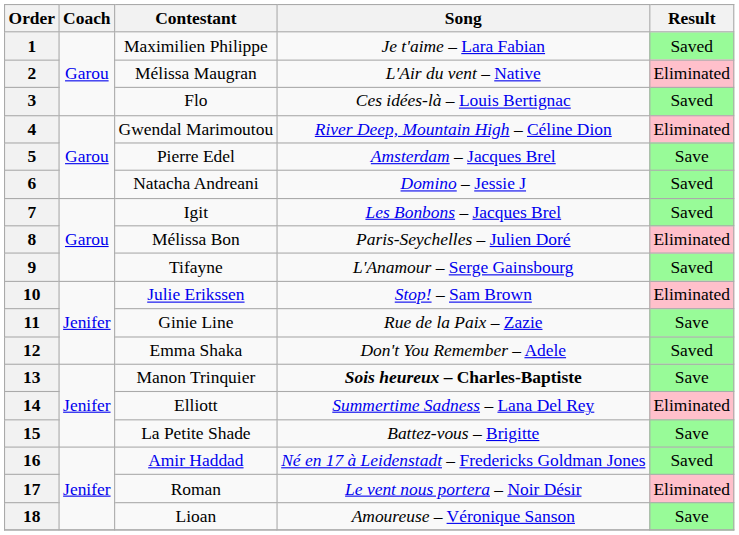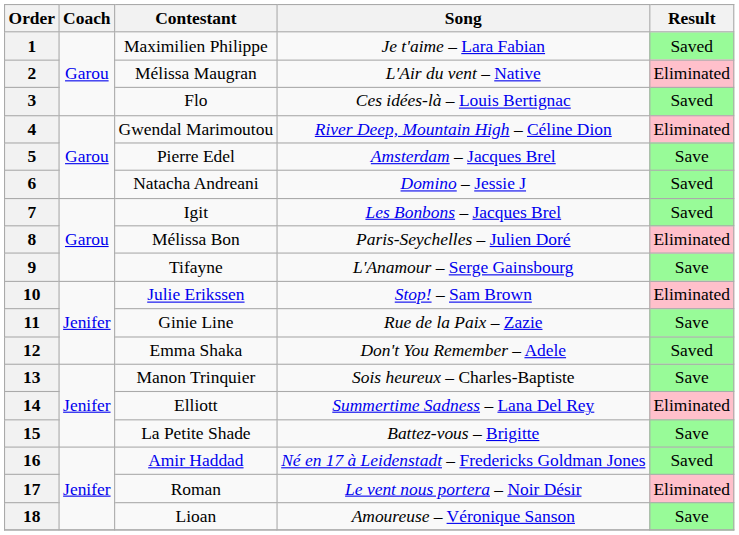 <table class="wikitable sortable" style="text-align: center; width: auto;">
 <tr>
 <th>Order</th>
 <th>Coach</th>
 <th>Contestant</th>
 <th>Song</th>
 <th>Result</th>
 </tr>
 <tr>
 <th>1</th>
 <td rowspan=3><a href='#'>Garou</a></td>
 <td>Maximilien Philippe</td>
 <td><em>Je t'aime</em> – <a href='#'>Lara Fabian</a></td>
 <td style="background:palegreen">Saved</td>
 </tr>
 <tr>
 <th>2</th>
 <td>Mélissa Maugran</td>
 <td><em>L'Air du vent</em> – <a href='#'>Native</a></td>
 <td style="background:pink">Eliminated</td>
 </tr>
 <tr>
 <th>3</th>
 <td>Flo</td>
 <td><em>Ces idées-là</em> – <a href='#'>Louis Bertignac</a></td>
 <td style="background:palegreen">Saved</td>
 </tr>
 <tr>
 <th>4</th>
 <td rowspan=3><a href='#'>Garou</a></td>
 <td>Gwendal Marimoutou</td>
 <td><em><a href='#'>River Deep, Mountain High</a></em> – <a href='#'>Céline Dion</a></td>
 <td style="background:pink">Eliminated</td>
 </tr>
 <tr>
 <th>5</th>
 <td>Pierre Edel</td>
 <td><em><a href='#'>Amsterdam</a></em> – <a href='#'>Jacques Brel</a></td>
 <td style="background:palegreen">Save</td>
 </tr>
 <tr>
 <th>6</th>
 <td>Natacha Andreani</td>
 <td><em><a href='#'>Domino</a></em> – <a href='#'>Jessie J</a></td>
 <td style="background:palegreen">Saved</td>
 </tr>
 <tr>
 <th>7</th>
 <td rowspan=3><a href='#'>Garou</a></td>
 <td>Igit</td>
 <td><em><a href='#'>Les Bonbons</a></em> – <a href='#'>Jacques Brel</a></td>
 <td style="background:palegreen">Saved</td>
 </tr>
 <tr>
 <th>8</th>
 <td>Mélissa Bon</td>
 <td><em>Paris-Seychelles</em> – <a href='#'>Julien Doré</a></td>
 <td style="background:pink">Eliminated</td>
 </tr>
 <tr>
 <th>9</th>
 <td>Tifayne</td>
 <td><em>L'Anamour</em> – <a href='#'>Serge Gainsbourg</a></td>
-<td style="background:palegreen">Saved</td>
+<td style="background:palegreen">Save</td>
 </tr>
 <tr>
 <th>10</th>
 <td rowspan=3><a href='#'>Jenifer</a></td>
 <td><a href='#'>Julie Erikssen</a></td>
 <td><em><a href='#'>Stop!</a></em> – <a href='#'>Sam Brown</a></td>
 <td style="background:pink">Eliminated</td>
 </tr>
 <tr>
 <th>11</th>
 <td>Ginie Line</td>
 <td><em>Rue de la Paix</em> – <a href='#'>Zazie</a></td>
 <td style="background:palegreen">Save</td>
 </tr>
 <tr>
 <th>12</th>
 <td>Emma Shaka</td>
 <td><em>Don't You Remember</em> – <a href='#'>Adele</a></td>
 <td style="background:palegreen">Saved</td>
 </tr>
 <tr>
 <th>13</th>
 <td rowspan=3><a href='#'>Jenifer</a></td>
 <td>Manon Trinquier</td>
-<td><strong><em>Sois heureux</em> – Charles-Baptiste</strong></td>
+<td><em>Sois heureux</em> – Charles-Baptiste</td>
 <td style="background:palegreen">Save</td>
 </tr>
 <tr>
 <th>14</th>
 <td>Elliott</td>
 <td><em><a href='#'>Summertime Sadness</a></em> – <a href='#'>Lana Del Rey</a></td>
 <td style="background:pink">Eliminated</td>
 </tr>
 <tr>
 <th>15</th>
 <td>La Petite Shade</td>
 <td><em>Battez-vous</em> – <a href='#'>Brigitte</a></td>
 <td style="background:palegreen">Save</td>
 </tr>
 <tr>
 <th>16</th>
 <td rowspan=3><a href='#'>Jenifer</a></td>
 <td><a href='#'>Amir Haddad</a></td>
 <td><em><a href='#'>Né en 17 à Leidenstadt</a></em> – <a href='#'>Fredericks Goldman Jones</a></td>
 <td style="background:palegreen">Saved</td>
 </tr>
 <tr>
 <th>17</th>
 <td>Roman</td>
 <td><em><a href='#'>Le vent nous portera</a></em> – <a href='#'>Noir Désir</a></td>
 <td style="background:pink">Eliminated</td>
 </tr>
 <tr>
 <th>18</th>
 <td>Lioan</td>
 <td><em>Amoureuse</em> – <a href='#'>Véronique Sanson</a></td>
 <td style="background:palegreen">Save</td>
 </tr>
 <tr>
 </tr>
 </table>
